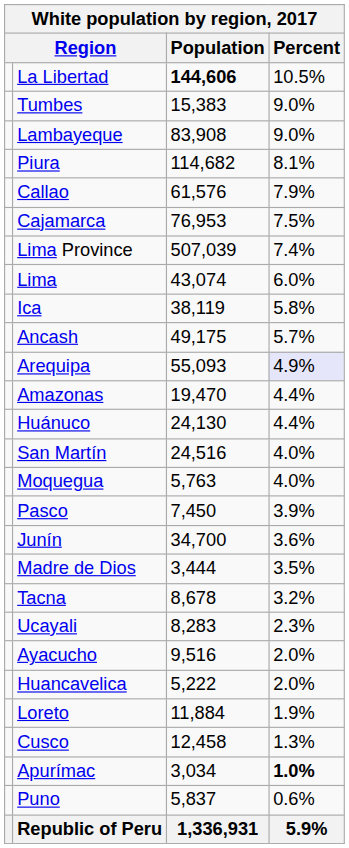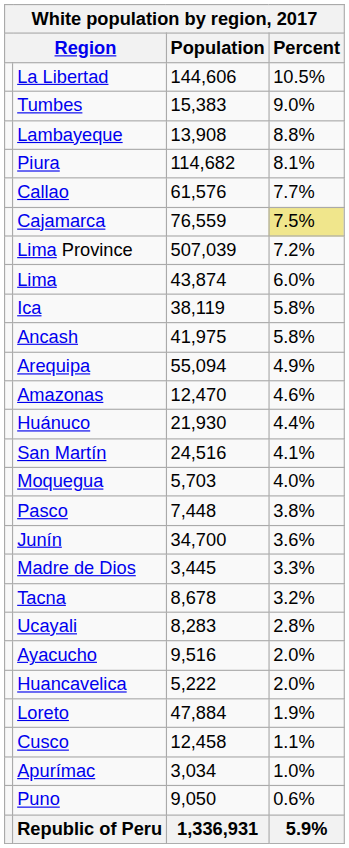 <table class="wikitable sortable" style="text-align:left">
 <tr>
 <th colspan="6">White population by region, 2017</th>
 </tr>
 <tr>
 <th colspan="2"><a href='#'>Region</a></th>
 <th>Population</th>
 <th>Percent</th>
 </tr>
 <tr>
 <td></td>
 <td style="text-align: left;"><a href='#'>La Libertad</a></td>
-<td><strong>144,606</strong></td>
+<td>144,606</td>
 <td>10.5%</td>
 </tr>
 <tr>
 <td></td>
 <td style="text-align: left;"><a href='#'>Tumbes</a></td>
 <td>15,383</td>
 <td>9.0%</td>
 </tr>
 <tr>
 <td></td>
 <td style="text-align: left;"><a href='#'>Lambayeque</a></td>
-<td>83,908</td>
-<td>9.0%</td>
+<td>13,908</td>
+<td>8.8%</td>
 </tr>
 <tr>
 <td></td>
 <td style="text-align: left;"><a href='#'>Piura</a></td>
 <td>114,682</td>
 <td>8.1%</td>
 </tr>
 <tr>
 <td></td>
 <td style="text-align: left;"><a href='#'>Callao</a></td>
 <td>61,576</td>
-<td>7.9%</td>
+<td>7.7%</td>
 </tr>
 <tr>
 <td></td>
 <td style="text-align: left;"><a href='#'>Cajamarca</a></td>
-<td>76,953</td>
-<td>7.5%</td>
+<td>76,559</td>
+<td style="background: khaki;">7.5%</td>
 </tr>
 <tr>
 <td></td>
 <td style="text-align: left;"><a href='#'>Lima</a> Province</td>
 <td>507,039</td>
-<td>7.4%</td>
+<td>7.2%</td>
 </tr>
 <tr>
 <td></td>
 <td style="text-align: left;"><a href='#'>Lima</a></td>
-<td>43,074</td>
+<td>43,874</td>
 <td>6.0%</td>
 </tr>
 <tr>
 <td></td>
 <td style="text-align: left;"><a href='#'>Ica</a></td>
 <td>38,119</td>
 <td>5.8%</td>
 </tr>
 <tr>
 <td></td>
 <td style="text-align: left;"><a href='#'>Ancash</a></td>
-<td>49,175</td>
-<td>5.7%</td>
+<td>41,975</td>
+<td>5.8%</td>
 </tr>
 <tr>
 <td></td>
 <td style="text-align: left;"><a href='#'>Arequipa</a></td>
-<td>55,093</td>
-<td style="background: lavender;">4.9%</td>
+<td>55,094</td>
+<td>4.9%</td>
 </tr>
 <tr>
 <td></td>
 <td style="text-align: left;"><a href='#'>Amazonas</a></td>
-<td>19,470</td>
-<td>4.4%</td>
+<td>12,470</td>
+<td>4.6%</td>
 </tr>
 <tr>
 <td></td>
 <td style="text-align: left;"><a href='#'>Huánuco</a></td>
-<td>24,130</td>
+<td>21,930</td>
 <td>4.4%</td>
 </tr>
 <tr>
 <td></td>
 <td style="text-align: left;"><a href='#'>San Martín</a></td>
 <td>24,516</td>
-<td>4.0%</td>
+<td>4.1%</td>
 </tr>
 <tr>
 <td></td>
 <td style="text-align: left;"><a href='#'>Moquegua</a></td>
-<td>5,763</td>
+<td>5,703</td>
 <td>4.0%</td>
 </tr>
 <tr>
 <td></td>
 <td style="text-align: left;"><a href='#'>Pasco</a></td>
-<td>7,450</td>
-<td>3.9%</td>
+<td>7,448</td>
+<td>3.8%</td>
 </tr>
 <tr>
 <td></td>
 <td style="text-align: left;"><a href='#'>Junín</a></td>
 <td>34,700</td>
 <td>3.6%</td>
 </tr>
 <tr>
 <td></td>
 <td style="text-align: left;"><a href='#'>Madre de Dios</a></td>
-<td>3,444</td>
-<td>3.5%</td>
+<td>3,445</td>
+<td>3.3%</td>
 </tr>
 <tr>
 <td></td>
 <td style="text-align: left;"><a href='#'>Tacna</a></td>
 <td>8,678</td>
 <td>3.2%</td>
 </tr>
 <tr>
 <td></td>
 <td style="text-align: left;"><a href='#'>Ucayali</a></td>
 <td>8,283</td>
-<td>2.3%</td>
+<td>2.8%</td>
 </tr>
 <tr>
 <td></td>
 <td style="text-align: left;"><a href='#'>Ayacucho</a></td>
 <td>9,516</td>
 <td>2.0%</td>
 </tr>
 <tr>
 <td></td>
 <td style="text-align: left;"><a href='#'>Huancavelica</a></td>
 <td>5,222</td>
 <td>2.0%</td>
 </tr>
 <tr>
 <td></td>
 <td style="text-align: left;"><a href='#'>Loreto</a></td>
-<td>11,884</td>
+<td>47,884</td>
 <td>1.9%</td>
 </tr>
 <tr>
 <td></td>
 <td style="text-align: left;"><a href='#'>Cusco</a></td>
 <td>12,458</td>
-<td>1.3%</td>
+<td>1.1%</td>
 </tr>
 <tr>
 <td></td>
 <td style="text-align: left;"><a href='#'>Apurímac</a></td>
 <td>3,034</td>
-<td><strong>1.0%</strong></td>
+<td>1.0%</td>
 </tr>
 <tr>
 <td></td>
 <td style="text-align: left;"><a href='#'>Puno</a></td>
-<td>5,837</td>
+<td>9,050</td>
 <td>0.6%</td>
 </tr>
 <tr>
 <th></th>
 <th style="text-align: left;">Republic of Peru</th>
 <th>1,336,931</th>
 <th>5.9%</th>
 </tr>
 </table>
